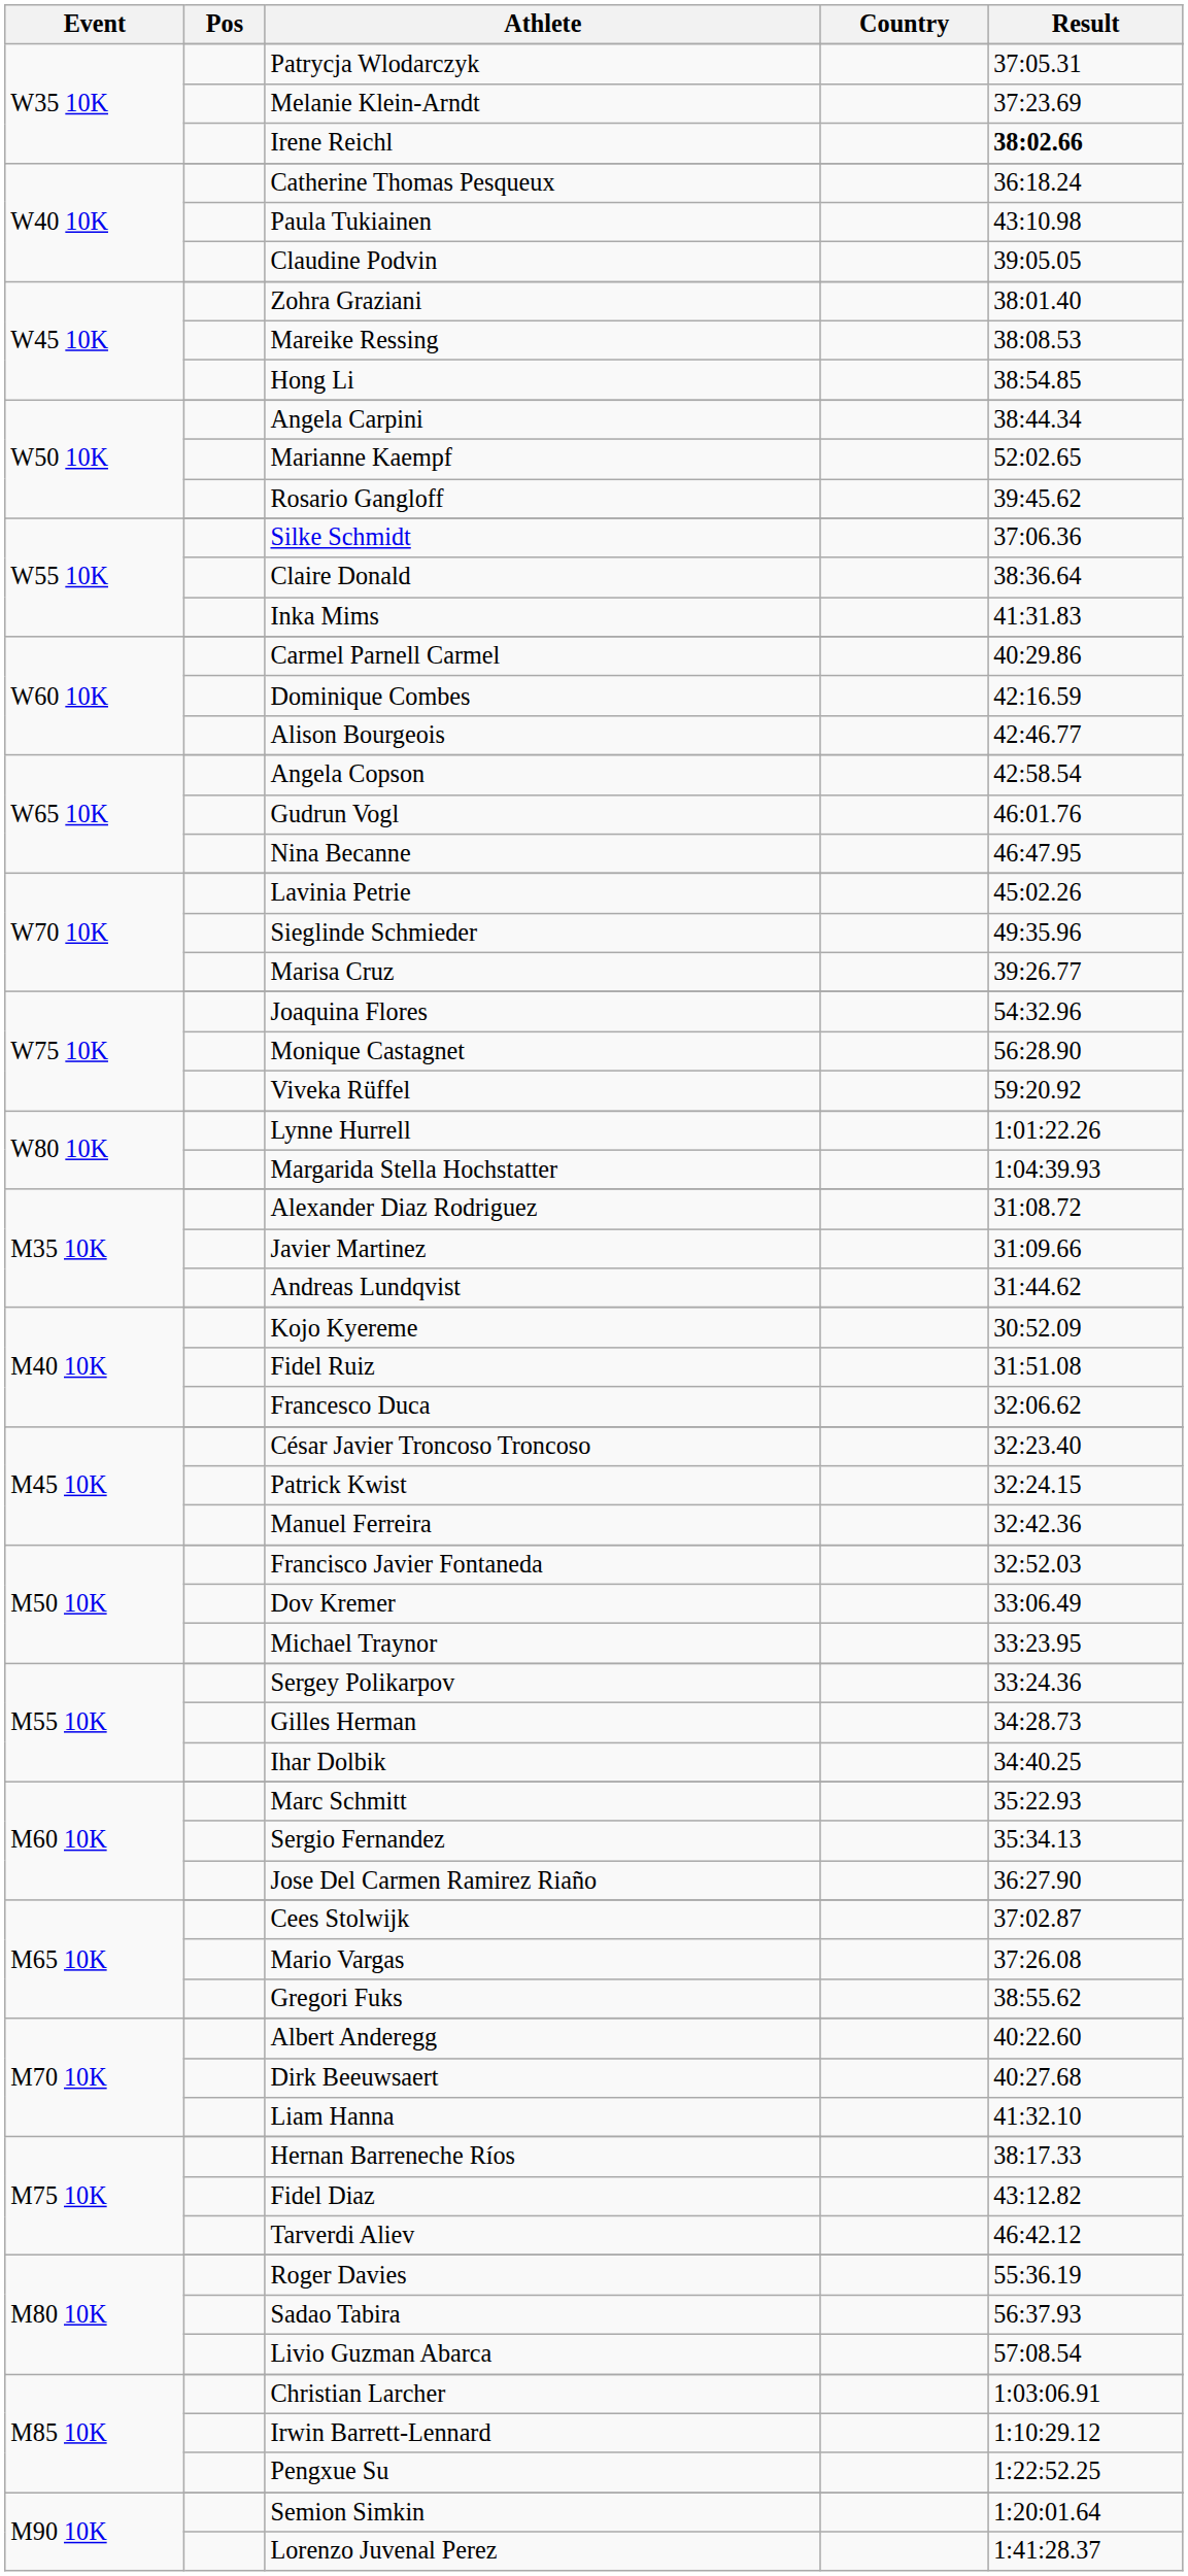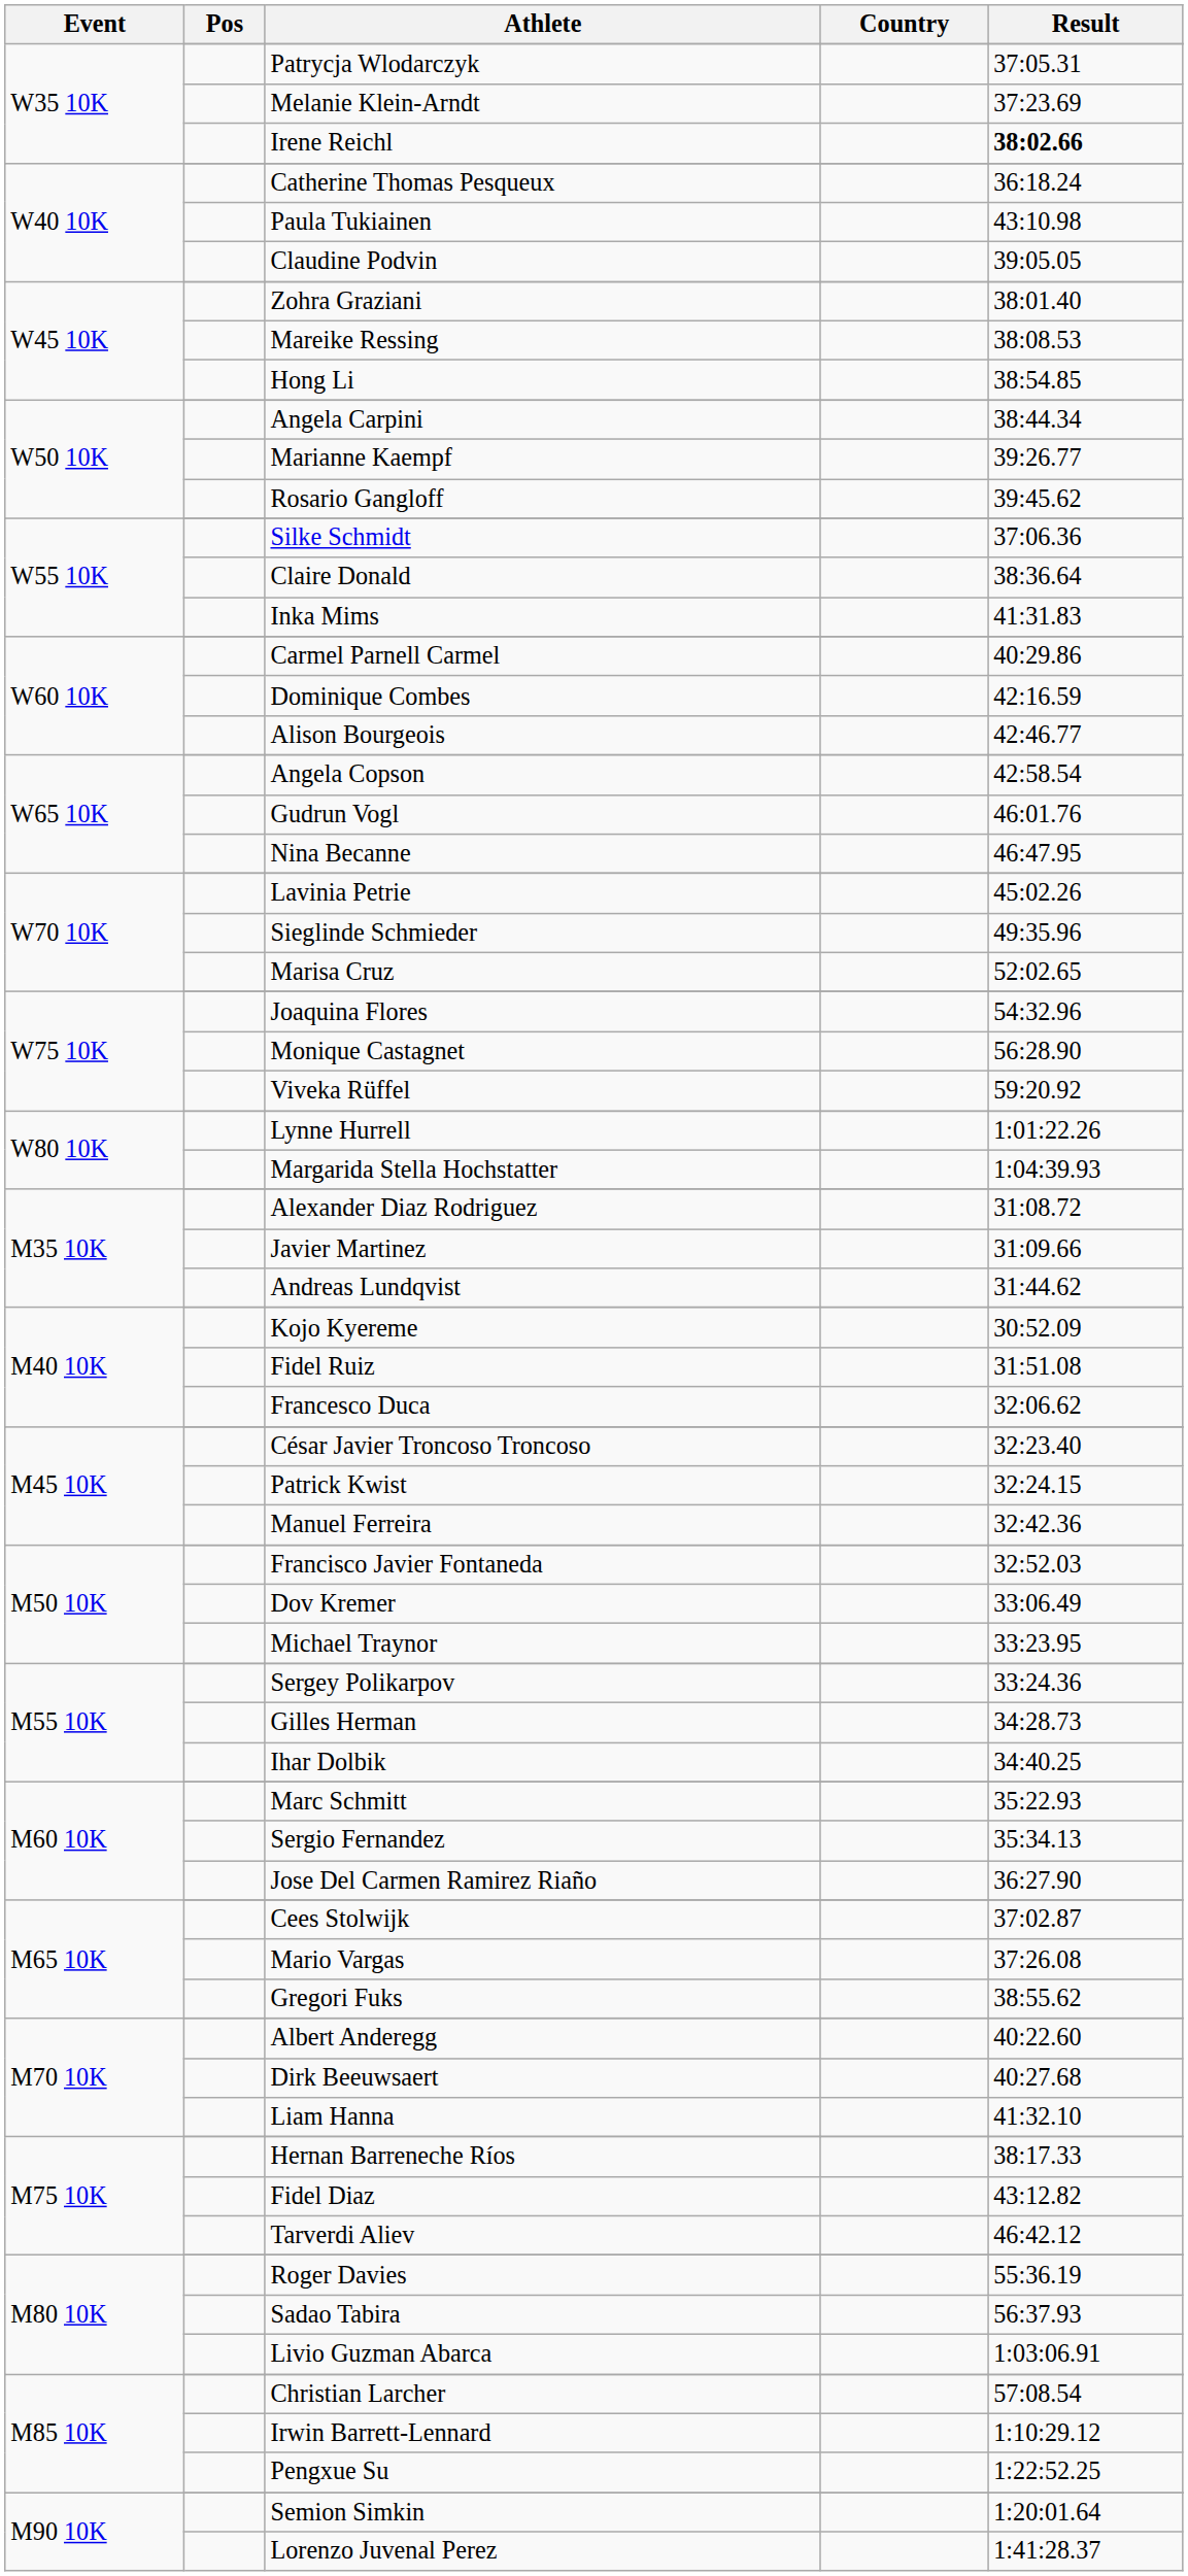 <table class="wikitable" style="width:60%;">
 <tr>
 <th>Event</th>
 <th>Pos</th>
 <th>Athlete</th>
 <th>Country</th>
 <th>Result</th>
 </tr>
 <tr>
 <td rowspan='4'>W35 <a href='#'>10K</a></td>
 </tr>
 <tr>
 <td align=center></td>
 <td align=left>Patrycja Wlodarczyk</td>
 <td align=left></td>
 <td>37:05.31</td>
 </tr>
 <tr>
 <td align=center></td>
 <td align=left>Melanie Klein-Arndt</td>
 <td align=left></td>
 <td>37:23.69</td>
 </tr>
 <tr>
 <td align=center></td>
 <td align=left>Irene Reichl</td>
 <td align=left></td>
 <td><strong>38:02.66</strong></td>
 </tr>
 <tr>
 <td rowspan='4'>W40 <a href='#'>10K</a></td>
 </tr>
 <tr>
 <td align=center></td>
 <td align=left>Catherine Thomas Pesqueux</td>
 <td align=left></td>
 <td>36:18.24</td>
 </tr>
 <tr>
 <td align=center></td>
 <td align=left>Paula Tukiainen</td>
 <td align=left></td>
 <td>43:10.98</td>
 </tr>
 <tr>
 <td align=center></td>
 <td align=left>Claudine Podvin</td>
 <td align=left></td>
 <td>39:05.05</td>
 </tr>
 <tr>
 <td rowspan='4'>W45 <a href='#'>10K</a></td>
 </tr>
 <tr>
 <td align=center></td>
 <td align=left>Zohra Graziani</td>
 <td align=left></td>
 <td>38:01.40</td>
 </tr>
 <tr>
 <td align=center></td>
 <td align=left>Mareike Ressing</td>
 <td align=left></td>
 <td>38:08.53</td>
 </tr>
 <tr>
 <td align=center></td>
 <td align=left>Hong Li</td>
 <td align=left></td>
 <td>38:54.85</td>
 </tr>
 <tr>
 <td rowspan='4'>W50 <a href='#'>10K</a></td>
 </tr>
 <tr>
 <td align=center></td>
 <td align=left>Angela Carpini</td>
 <td align=left></td>
 <td>38:44.34</td>
 </tr>
 <tr>
 <td align=center></td>
 <td align=left>Marianne Kaempf</td>
 <td align=left></td>
-<td>52:02.65</td>
+<td>39:26.77</td>
 </tr>
 <tr>
 <td align=center></td>
 <td align=left>Rosario Gangloff</td>
 <td align=left></td>
 <td>39:45.62</td>
 </tr>
 <tr>
 <td rowspan='4'>W55 <a href='#'>10K</a></td>
 </tr>
 <tr>
 <td align=center></td>
 <td align=left><a href='#'>Silke Schmidt</a></td>
 <td align=left></td>
 <td>37:06.36</td>
 </tr>
 <tr>
 <td align=center></td>
 <td align=left>Claire Donald</td>
 <td align=left></td>
 <td>38:36.64</td>
 </tr>
 <tr>
 <td align=center></td>
 <td align=left>Inka Mims</td>
 <td align=left></td>
 <td>41:31.83</td>
 </tr>
 <tr>
 <td rowspan='4'>W60 <a href='#'>10K</a></td>
 </tr>
 <tr>
 <td align=center></td>
 <td align=left>Carmel Parnell Carmel</td>
 <td align=left></td>
 <td>40:29.86</td>
 </tr>
 <tr>
 <td align=center></td>
 <td align=left>Dominique Combes</td>
 <td align=left></td>
 <td>42:16.59</td>
 </tr>
 <tr>
 <td align=center></td>
 <td align=left>Alison Bourgeois</td>
 <td align=left></td>
 <td>42:46.77</td>
 </tr>
 <tr>
 <td rowspan='4'>W65 <a href='#'>10K</a></td>
 </tr>
 <tr>
 <td align=center></td>
 <td align=left>Angela Copson</td>
 <td align=left></td>
 <td>42:58.54</td>
 </tr>
 <tr>
 <td align=center></td>
 <td align=left>Gudrun Vogl</td>
 <td align=left></td>
 <td>46:01.76</td>
 </tr>
 <tr>
 <td align=center></td>
 <td align=left>Nina Becanne</td>
 <td align=left></td>
 <td>46:47.95</td>
 </tr>
 <tr>
 <td rowspan='4'>W70 <a href='#'>10K</a></td>
 </tr>
 <tr>
 <td align=center></td>
 <td align=left>Lavinia Petrie</td>
 <td align=left></td>
 <td>45:02.26</td>
 </tr>
 <tr>
 <td align=center></td>
 <td align=left>Sieglinde Schmieder</td>
 <td align=left></td>
 <td>49:35.96</td>
 </tr>
 <tr>
 <td align=center></td>
 <td align=left>Marisa Cruz</td>
 <td align=left></td>
-<td>39:26.77</td>
+<td>52:02.65</td>
 </tr>
 <tr>
 <td rowspan='4'>W75 <a href='#'>10K</a></td>
 </tr>
 <tr>
 <td align=center></td>
 <td align=left>Joaquina Flores</td>
 <td align=left></td>
 <td>54:32.96</td>
 </tr>
 <tr>
 <td align=center></td>
 <td align=left>Monique Castagnet</td>
 <td align=left></td>
 <td>56:28.90</td>
 </tr>
 <tr>
 <td align=center></td>
 <td align=left>Viveka Rüffel</td>
 <td align=left></td>
 <td>59:20.92</td>
 </tr>
 <tr>
 <td rowspan='3'>W80 <a href='#'>10K</a></td>
 </tr>
 <tr>
 <td align=center></td>
 <td align=left>Lynne Hurrell</td>
 <td align=left></td>
 <td>1:01:22.26</td>
 </tr>
 <tr>
 <td align=center></td>
 <td align=left>Margarida Stella Hochstatter</td>
 <td align=left></td>
 <td>1:04:39.93</td>
 </tr>
 <tr>
 <td rowspan='4'>M35 <a href='#'>10K</a></td>
 </tr>
 <tr>
 <td align=center></td>
 <td align=left>Alexander Diaz Rodriguez</td>
 <td align=left></td>
 <td>31:08.72</td>
 </tr>
 <tr>
 <td align=center></td>
 <td align=left>Javier Martinez</td>
 <td align=left></td>
 <td>31:09.66</td>
 </tr>
 <tr>
 <td align=center></td>
 <td align=left>Andreas Lundqvist</td>
 <td align=left></td>
 <td>31:44.62</td>
 </tr>
 <tr>
 <td rowspan='4'>M40 <a href='#'>10K</a></td>
 </tr>
 <tr>
 <td align=center></td>
 <td align=left>Kojo Kyereme</td>
 <td align=left></td>
 <td>30:52.09</td>
 </tr>
 <tr>
 <td align=center></td>
 <td align=left>Fidel Ruiz</td>
 <td align=left></td>
 <td>31:51.08</td>
 </tr>
 <tr>
 <td align=center></td>
 <td align=left>Francesco Duca</td>
 <td align=left></td>
 <td>32:06.62</td>
 </tr>
 <tr>
 <td rowspan='4'>M45 <a href='#'>10K</a></td>
 </tr>
 <tr>
 <td align=center></td>
 <td align=left>César Javier Troncoso Troncoso</td>
 <td align=left></td>
 <td>32:23.40</td>
 </tr>
 <tr>
 <td align=center></td>
 <td align=left>Patrick Kwist</td>
 <td align=left></td>
 <td>32:24.15</td>
 </tr>
 <tr>
 <td align=center></td>
 <td align=left>Manuel Ferreira</td>
 <td align=left></td>
 <td>32:42.36</td>
 </tr>
 <tr>
 <td rowspan='4'>M50 <a href='#'>10K</a></td>
 </tr>
 <tr>
 <td align=center></td>
 <td align=left>Francisco Javier Fontaneda</td>
 <td align=left></td>
 <td>32:52.03</td>
 </tr>
 <tr>
 <td align=center></td>
 <td align=left>Dov Kremer</td>
 <td align=left></td>
 <td>33:06.49</td>
 </tr>
 <tr>
 <td align=center></td>
 <td align=left>Michael Traynor</td>
 <td align=left></td>
 <td>33:23.95</td>
 </tr>
 <tr>
 <td rowspan='4'>M55 <a href='#'>10K</a></td>
 </tr>
 <tr>
 <td align=center></td>
 <td align=left>Sergey Polikarpov</td>
 <td align=left></td>
 <td>33:24.36</td>
 </tr>
 <tr>
 <td align=center></td>
 <td align=left>Gilles Herman</td>
 <td align=left></td>
 <td>34:28.73</td>
 </tr>
 <tr>
 <td align=center></td>
 <td align=left>Ihar Dolbik</td>
 <td align=left></td>
 <td>34:40.25</td>
 </tr>
 <tr>
 <td rowspan='4'>M60 <a href='#'>10K</a></td>
 </tr>
 <tr>
 <td align=center></td>
 <td align=left>Marc Schmitt</td>
 <td align=left></td>
 <td>35:22.93</td>
 </tr>
 <tr>
 <td align=center></td>
 <td align=left>Sergio Fernandez</td>
 <td align=left></td>
 <td>35:34.13</td>
 </tr>
 <tr>
 <td align=center></td>
 <td align=left>Jose Del Carmen Ramirez Riaño</td>
 <td align=left></td>
 <td>36:27.90</td>
 </tr>
 <tr>
 <td rowspan='4'>M65 <a href='#'>10K</a></td>
 </tr>
 <tr>
 <td align=center></td>
 <td align=left>Cees Stolwijk</td>
 <td align=left></td>
 <td>37:02.87</td>
 </tr>
 <tr>
 <td align=center></td>
 <td align=left>Mario Vargas</td>
 <td align=left></td>
 <td>37:26.08</td>
 </tr>
 <tr>
 <td align=center></td>
 <td align=left>Gregori Fuks</td>
 <td align=left></td>
 <td>38:55.62</td>
 </tr>
 <tr>
 <td rowspan='4'>M70 <a href='#'>10K</a></td>
 </tr>
 <tr>
 <td align=center></td>
 <td align=left>Albert Anderegg</td>
 <td align=left></td>
 <td>40:22.60</td>
 </tr>
 <tr>
 <td align=center></td>
 <td align=left>Dirk Beeuwsaert</td>
 <td align=left></td>
 <td>40:27.68</td>
 </tr>
 <tr>
 <td align=center></td>
 <td align=left>Liam Hanna</td>
 <td align=left></td>
 <td>41:32.10</td>
 </tr>
 <tr>
 <td rowspan='4'>M75 <a href='#'>10K</a></td>
 </tr>
 <tr>
 <td align=center></td>
 <td align=left>Hernan Barreneche Ríos</td>
 <td align=left></td>
 <td>38:17.33</td>
 </tr>
 <tr>
 <td align=center></td>
 <td align=left>Fidel Diaz</td>
 <td align=left></td>
 <td>43:12.82</td>
 </tr>
 <tr>
 <td align=center></td>
 <td align=left>Tarverdi Aliev</td>
 <td align=left></td>
 <td>46:42.12</td>
 </tr>
 <tr>
 <td rowspan='4'>M80 <a href='#'>10K</a></td>
 </tr>
 <tr>
 <td align=center></td>
 <td align=left>Roger Davies</td>
 <td align=left></td>
 <td>55:36.19</td>
 </tr>
 <tr>
 <td align=center></td>
 <td align=left>Sadao Tabira</td>
 <td align=left></td>
 <td>56:37.93</td>
 </tr>
 <tr>
 <td align=center></td>
 <td align=left>Livio Guzman Abarca</td>
 <td align=left></td>
-<td>57:08.54</td>
+<td>1:03:06.91</td>
 </tr>
 <tr>
 <td rowspan='4'>M85 <a href='#'>10K</a></td>
 </tr>
 <tr>
 <td align=center></td>
 <td align=left>Christian Larcher</td>
 <td align=left></td>
-<td>1:03:06.91</td>
+<td>57:08.54</td>
 </tr>
 <tr>
 <td align=center></td>
 <td align=left>Irwin Barrett-Lennard</td>
 <td align=left></td>
 <td>1:10:29.12</td>
 </tr>
 <tr>
 <td align=center></td>
 <td align=left>Pengxue Su</td>
 <td align=left></td>
 <td>1:22:52.25</td>
 </tr>
 <tr>
 <td rowspan='3'>M90 <a href='#'>10K</a></td>
 </tr>
 <tr>
 <td align=center></td>
 <td align=left>Semion Simkin</td>
 <td align=left></td>
 <td>1:20:01.64</td>
 </tr>
 <tr>
 <td align=center></td>
 <td align=left>Lorenzo Juvenal Perez</td>
 <td align=left></td>
 <td>1:41:28.37</td>
 </tr>
 </table>
